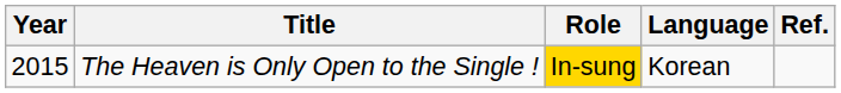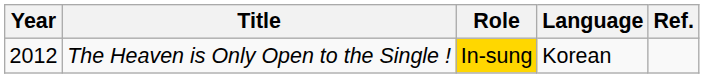 <table class="wikitable">
 <tr>
 <th>Year</th>
 <th>Title</th>
 <th>Role</th>
 <th>Language</th>
 <th>Ref.</th>
 </tr>
 <tr>
-<td>2015</td>
+<td>2012</td>
 <td><em>The Heaven is Only Open to the Single !</em></td>
 <td style="background: gold;">In-sung</td>
 <td>Korean</td>
 <td></td>
 </tr>
 </table>
